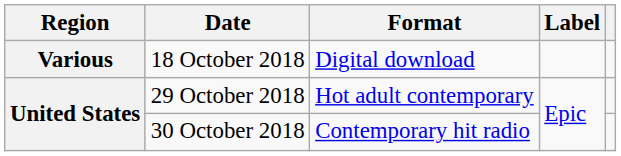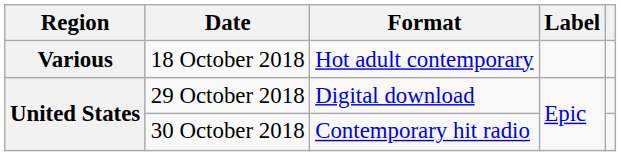 <table class="wikitable plainrowheaders">
 <tr>
 <th scope="col">Region</th>
 <th scope="col">Date</th>
 <th scope="col">Format</th>
 <th scope="col">Label</th>
 <th scope="col"></th>
 </tr>
 <tr>
 <th scope="row">Various</th>
 <td>18 October 2018</td>
-<td><a href='#'>Digital download</a></td>
+<td><a href='#'>Hot adult contemporary</a></td>
 <td></td>
 <td></td>
 </tr>
 <tr>
 <th scope="row" rowspan="2">United States</th>
 <td rowspan="">29 October 2018</td>
-<td><a href='#'>Hot adult contemporary</a></td>
+<td><a href='#'>Digital download</a></td>
 <td rowspan="2"><a href='#'>Epic</a></td>
 <td></td>
 </tr>
 <tr>
 <td rowspan="">30 October 2018</td>
 <td><a href='#'>Contemporary hit radio</a></td>
 <td></td>
 </tr>
 </table>
